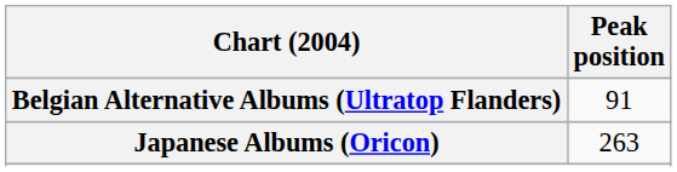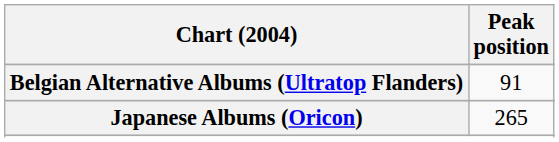 <table class="wikitable sortable plainrowheaders" style="text-align:center">
 <tr>
 <th scope="col">Chart (2004)</th>
 <th scope="col">Peak<br>position</th>
 </tr>
 <tr>
 </tr>
 <tr>
 <th scope="row">Belgian Alternative Albums (<a href='#'>Ultratop</a> Flanders)</th>
 <td>91</td>
 </tr>
 <tr>
 </tr>
 <tr>
 </tr>
 <tr>
 </tr>
 <tr>
 <th scope="row">Japanese Albums (<a href='#'>Oricon</a>)</th>
-<td>263</td>
+<td>265</td>
 </tr>
 <tr>
 </tr>
 <tr>
 </tr>
 </table>
